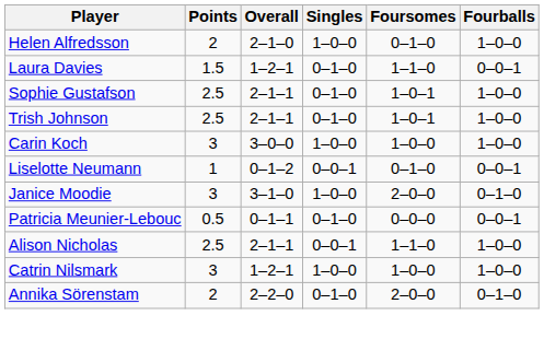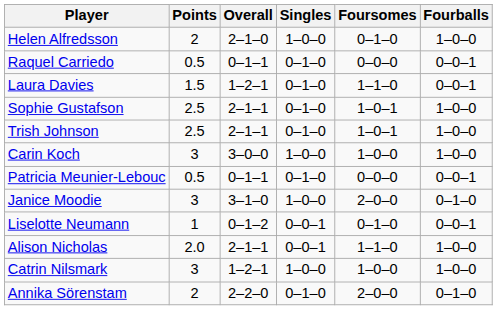 <table class="wikitable sortable" style="text-align:center">
 <tr>
 <th>Player</th>
 <th>Points</th>
 <th>Overall</th>
 <th>Singles</th>
 <th>Foursomes</th>
 <th>Fourballs</th>
 </tr>
 <tr>
 <td align=left><a href='#'>Helen Alfredsson</a></td>
 <td>2</td>
 <td>2–1–0</td>
 <td>1–0–0</td>
 <td>0–1–0</td>
 <td>1–0–0</td>
+</tr>
+<tr>
+<td align=left><a href='#'>Raquel Carriedo</a></td>
+<td>0.5</td>
+<td>0–1–1</td>
+<td>0–1–0</td>
+<td>0–0–0</td>
+<td>0–0–1</td>
 </tr>
 <tr>
 <td align=left><a href='#'>Laura Davies</a></td>
 <td>1.5</td>
 <td>1–2–1</td>
 <td>0–1–0</td>
 <td>1–1–0</td>
 <td>0–0–1</td>
 </tr>
 <tr>
 <td align=left><a href='#'>Sophie Gustafson</a></td>
 <td>2.5</td>
 <td>2–1–1</td>
 <td>0–1–0</td>
 <td>1–0–1</td>
 <td>1–0–0</td>
 </tr>
 <tr>
 <td align=left><a href='#'>Trish Johnson</a></td>
 <td>2.5</td>
 <td>2–1–1</td>
 <td>0–1–0</td>
 <td>1–0–1</td>
 <td>1–0–0</td>
 </tr>
 <tr>
 <td align=left><a href='#'>Carin Koch</a></td>
 <td>3</td>
 <td>3–0–0</td>
 <td>1–0–0</td>
 <td>1–0–0</td>
 <td>1–0–0</td>
 </tr>
 <tr>
-<td align=left><a href='#'>Liselotte Neumann</a></td>
-<td>1</td>
-<td>0–1–2</td>
-<td>0–0–1</td>
+<td align=left><a href='#'>Patricia Meunier-Lebouc</a></td>
+<td>0.5</td>
+<td>0–1–1</td>
 <td>0–1–0</td>
+<td>0–0–0</td>
 <td>0–0–1</td>
 </tr>
 <tr>
 <td align=left><a href='#'>Janice Moodie</a></td>
 <td>3</td>
 <td>3–1–0</td>
 <td>1–0–0</td>
 <td>2–0–0</td>
 <td>0–1–0</td>
 </tr>
 <tr>
-<td align=left><a href='#'>Patricia Meunier-Lebouc</a></td>
-<td>0.5</td>
-<td>0–1–1</td>
+<td align=left><a href='#'>Liselotte Neumann</a></td>
+<td>1</td>
+<td>0–1–2</td>
+<td>0–0–1</td>
 <td>0–1–0</td>
-<td>0–0–0</td>
 <td>0–0–1</td>
 </tr>
 <tr>
 <td align=left><a href='#'>Alison Nicholas</a></td>
-<td>2.5</td>
+<td>2.0</td>
 <td>2–1–1</td>
 <td>0–0–1</td>
 <td>1–1–0</td>
 <td>1–0–0</td>
 </tr>
 <tr>
 <td align=left><a href='#'>Catrin Nilsmark</a></td>
 <td>3</td>
 <td>1–2–1</td>
 <td>1–0–0</td>
 <td>1–0–0</td>
 <td>1–0–0</td>
 </tr>
 <tr>
 <td align=left><a href='#'>Annika Sörenstam</a></td>
 <td>2</td>
 <td>2–2–0</td>
 <td>0–1–0</td>
 <td>2–0–0</td>
 <td>0–1–0</td>
 </tr>
 </table>
